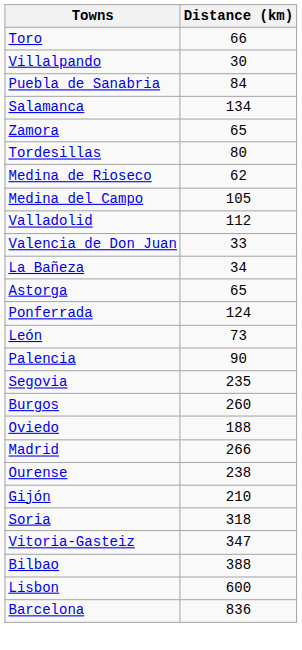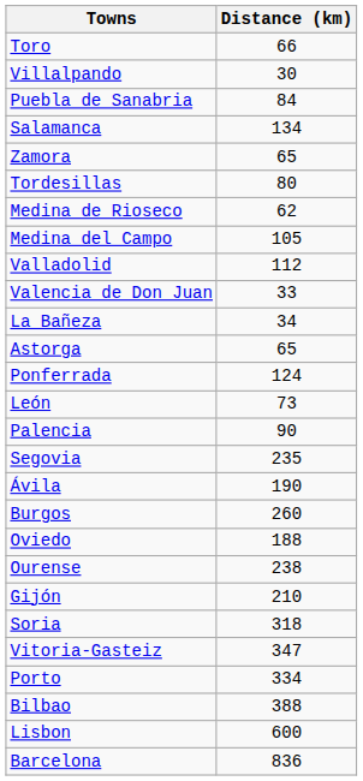 <table class="wikitable sortable"  style="float:right; text-align:center;">
 <tr>
 <th>Towns</th>
 <th>Distance (km)</th>
 </tr>
 <tr>
 <td style="text-align:left;"><a href='#'>Toro</a></td>
 <td>66</td>
 </tr>
 <tr>
 <td style="text-align:left;"><a href='#'>Villalpando</a></td>
 <td>30</td>
 </tr>
 <tr>
 <td style="text-align:left;"><a href='#'>Puebla de Sanabria</a></td>
 <td>84</td>
 </tr>
 <tr>
 <td style="text-align:left;"><a href='#'>Salamanca</a></td>
 <td>134</td>
 </tr>
 <tr>
 <td style="text-align:left;"><a href='#'>Zamora</a></td>
 <td>65</td>
 </tr>
 <tr>
 <td style="text-align:left;"><a href='#'>Tordesillas</a></td>
 <td>80</td>
 </tr>
 <tr>
 <td style="text-align:left;"><a href='#'>Medina de Rioseco</a></td>
 <td>62</td>
 </tr>
 <tr>
 <td style="text-align:left;"><a href='#'>Medina del Campo</a></td>
 <td>105</td>
 </tr>
 <tr>
 <td style="text-align:left;"><a href='#'>Valladolid</a></td>
 <td>112</td>
 </tr>
 <tr>
 <td style="text-align:left;"><a href='#'>Valencia de Don Juan</a></td>
 <td>33</td>
 </tr>
 <tr>
 <td style="text-align:left;"><a href='#'>La Bañeza</a></td>
 <td>34</td>
 </tr>
 <tr>
 <td style="text-align:left;"><a href='#'>Astorga</a></td>
 <td>65</td>
 </tr>
 <tr>
 <td style="text-align:left;"><a href='#'>Ponferrada</a></td>
 <td>124</td>
 </tr>
 <tr>
 <td style="text-align:left;"><a href='#'>León</a></td>
 <td>73</td>
 </tr>
 <tr>
 <td style="text-align:left;"><a href='#'>Palencia</a></td>
 <td>90</td>
 </tr>
 <tr>
 <td style="text-align:left;"><a href='#'>Segovia</a></td>
 <td>235</td>
 </tr>
 <tr>
+<td style="text-align:left;"><a href='#'>Ávila</a></td>
+<td>190</td>
+</tr>
+<tr>
 <td style="text-align:left;"><a href='#'>Burgos</a></td>
 <td>260</td>
 </tr>
 <tr>
 <td style="text-align:left;"><a href='#'>Oviedo</a></td>
 <td>188</td>
-</tr>
-<tr>
-<td style="text-align:left;"><a href='#'>Madrid</a></td>
-<td>266</td>
 </tr>
 <tr>
 <td style="text-align:left;"><a href='#'>Ourense</a></td>
 <td>238</td>
 </tr>
 <tr>
 <td style="text-align:left;"><a href='#'>Gijón</a></td>
 <td>210</td>
 </tr>
 <tr>
 <td style="text-align:left;"><a href='#'>Soria</a></td>
 <td>318</td>
 </tr>
 <tr>
 <td style="text-align:left;"><a href='#'>Vitoria-Gasteiz</a></td>
 <td>347</td>
 </tr>
 <tr>
+<td style="text-align:left;"><a href='#'>Porto</a></td>
+<td>334</td>
+</tr>
+<tr>
 <td style="text-align:left;"><a href='#'>Bilbao</a></td>
 <td>388</td>
 </tr>
 <tr>
 <td style="text-align:left;"><a href='#'>Lisbon</a></td>
 <td>600</td>
 </tr>
 <tr>
 <td style="text-align:left;"><a href='#'>Barcelona</a></td>
 <td>836</td>
 </tr>
 </table>
